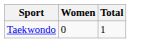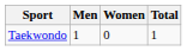 <table class="wikitable sortable">
 <tr>
 <th>Sport</th>
+<th>Men</th>
 <th>Women</th>
 <th>Total</th>
 </tr>
 <tr>
 <td><a href='#'>Taekwondo</a></td>
+<td>1</td>
 <td>0</td>
 <td>1</td>
 </tr>
 </table>
